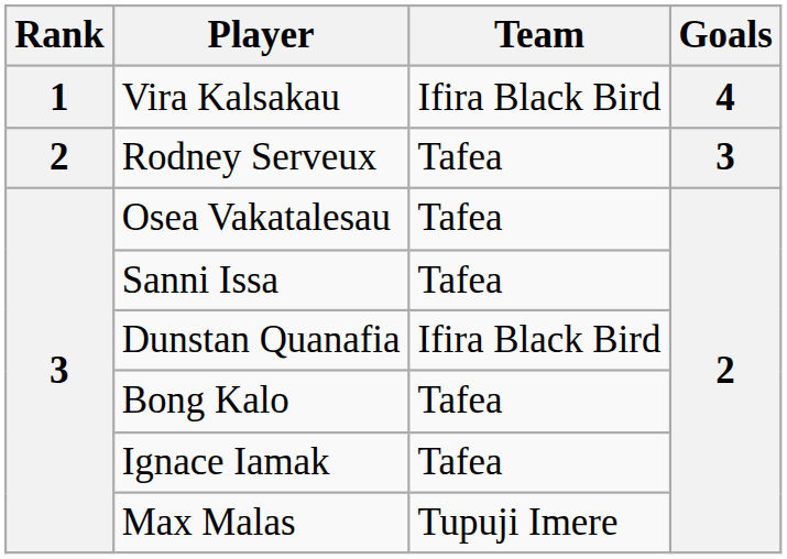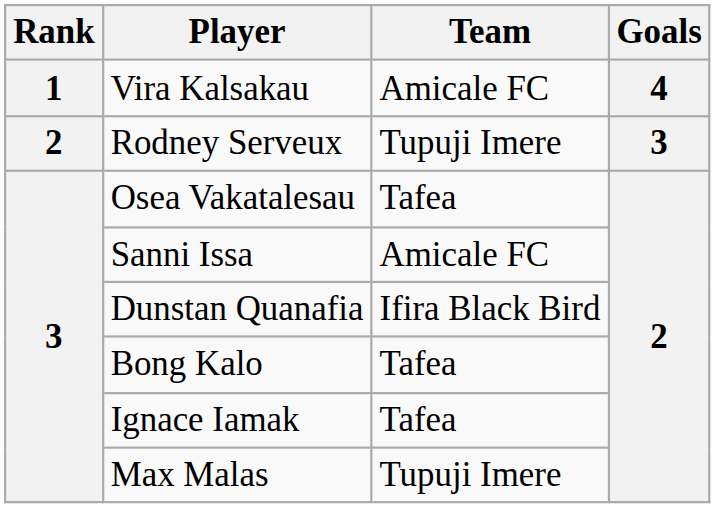 <table class="wikitable">
 <tr>
 <th>Rank</th>
 <th>Player</th>
 <th>Team</th>
 <th>Goals</th>
 </tr>
 <tr>
 <th>1</th>
 <td>Vira Kalsakau</td>
-<td>Ifira Black Bird</td>
+<td>Amicale FC</td>
 <th>4</th>
 </tr>
 <tr>
 <th>2</th>
 <td>Rodney Serveux</td>
-<td>Tafea</td>
+<td>Tupuji Imere</td>
 <th>3</th>
 </tr>
 <tr>
 <th rowspan=6>3</th>
 <td>Osea Vakatalesau</td>
 <td>Tafea</td>
 <th rowspan=6>2</th>
 </tr>
 <tr>
 <td>Sanni Issa</td>
-<td>Tafea</td>
+<td>Amicale FC</td>
 </tr>
 <tr>
 <td>Dunstan Quanafia</td>
 <td>Ifira Black Bird</td>
 </tr>
 <tr>
 <td>Bong Kalo</td>
 <td>Tafea</td>
 </tr>
 <tr>
 <td>Ignace Iamak</td>
 <td>Tafea</td>
 </tr>
 <tr>
 <td>Max Malas</td>
 <td>Tupuji Imere</td>
 </tr>
 </table>
